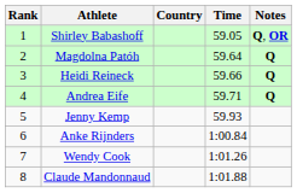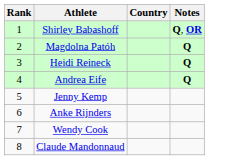 <table class="wikitable sortable" style="text-align:center">
 <tr>
 <th>Rank</th>
 <th>Athlete</th>
 <th>Country</th>
-<th>Time</th>
 <th>Notes</th>
 </tr>
 <tr bgcolor=ccffcc>
 <td>1</td>
 <td><a href='#'>Shirley Babashoff</a></td>
 <td align=left></td>
-<td>59.05</td>
 <td><strong>Q</strong>, <strong><a href='#'>OR</a></strong></td>
 </tr>
 <tr bgcolor=ccffcc>
 <td>2</td>
 <td><a href='#'>Magdolna Patóh</a></td>
 <td align=left></td>
-<td>59.64</td>
 <td><strong> Q </strong></td>
 </tr>
 <tr bgcolor=ccffcc>
 <td>3</td>
 <td><a href='#'>Heidi Reineck</a></td>
 <td align=left></td>
-<td>59.66</td>
 <td><strong>Q</strong></td>
 </tr>
 <tr bgcolor=ccffcc>
 <td>4</td>
 <td><a href='#'>Andrea Eife</a></td>
 <td align=left></td>
-<td>59.71</td>
 <td><strong>Q</strong></td>
 </tr>
 <tr>
 <td>5</td>
 <td><a href='#'>Jenny Kemp</a></td>
 <td align=left></td>
-<td>59.93</td>
 <td><strong> </strong></td>
 </tr>
 <tr>
 <td>6</td>
 <td><a href='#'>Anke Rijnders</a></td>
 <td align=left></td>
-<td>1:00.84</td>
 <td><strong> </strong></td>
 </tr>
 <tr>
 <td>7</td>
 <td><a href='#'>Wendy Cook</a></td>
 <td align=left></td>
-<td>1:01.26</td>
 <td><strong> </strong></td>
 </tr>
 <tr>
 <td>8</td>
 <td><a href='#'>Claude Mandonnaud</a></td>
 <td align=left></td>
-<td>1:01.88</td>
 <td><strong> </strong></td>
 </tr>
 </table>
